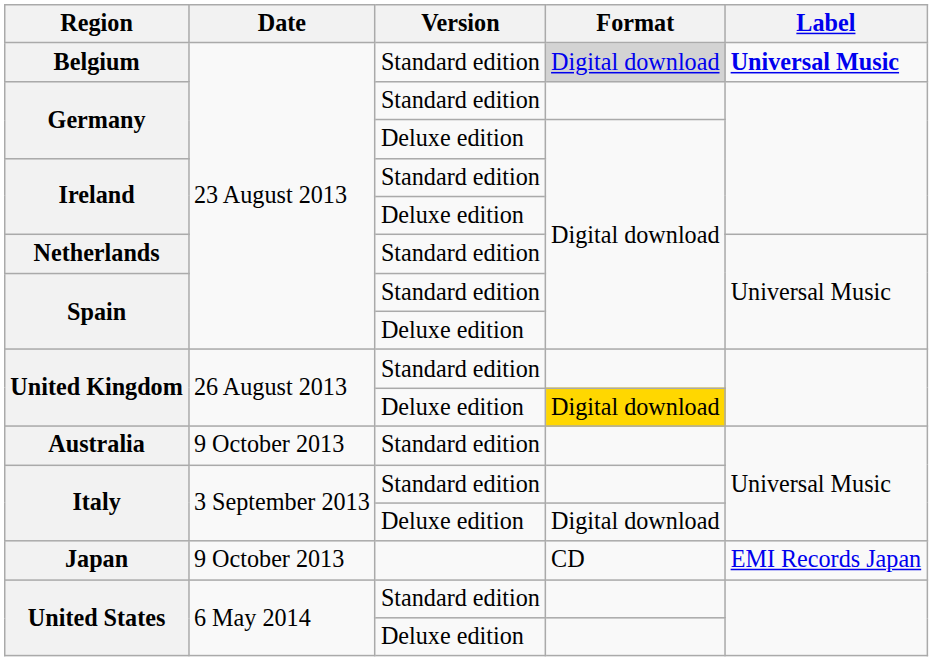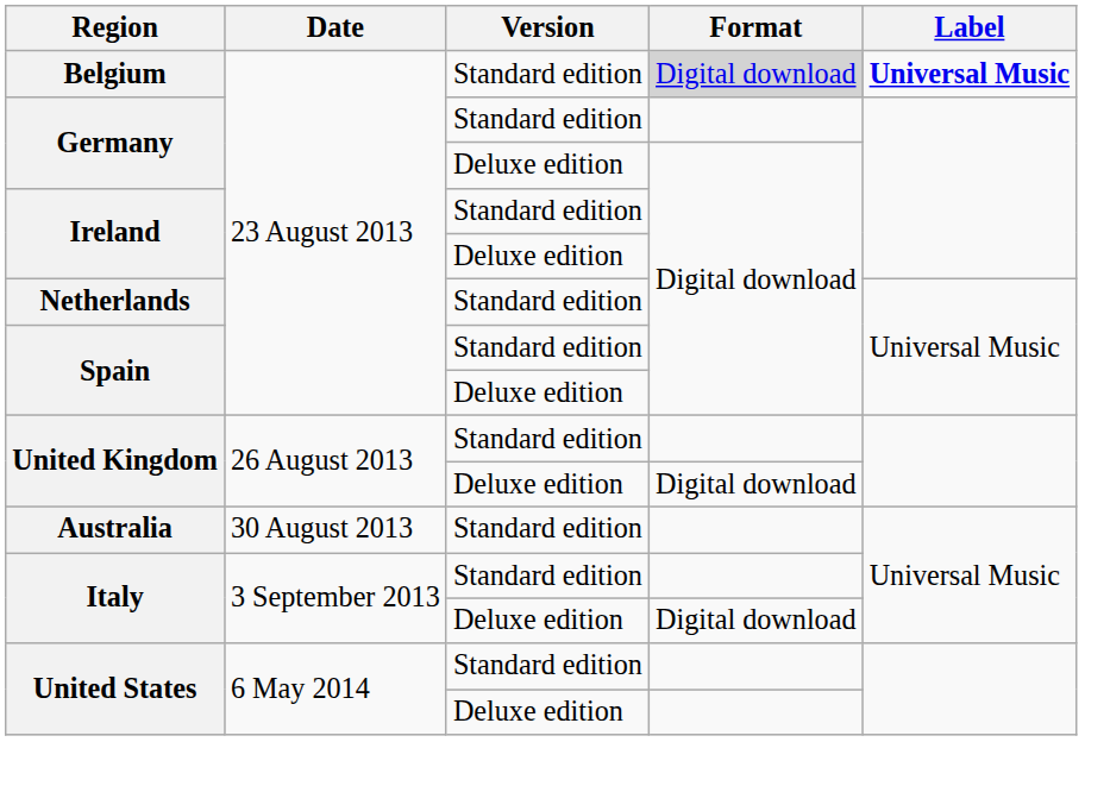 <table class="wikitable plainrowheaders sortable">
 <tr>
 <th scope="col">Region</th>
 <th>Date</th>
 <th>Version</th>
 <th>Format</th>
 <th><a href='#'>Label</a></th>
 </tr>
 <tr>
 <th scope="row">Belgium</th>
 <td rowspan="8">23 August 2013</td>
 <td>Standard edition</td>
 <td style="background: lightgrey;"><a href='#'>Digital download</a></td>
 <td><strong><a href='#'>Universal Music</a></strong></td>
 </tr>
 <tr>
 <th scope="row" rowspan="2">Germany</th>
 <td>Standard edition</td>
 <td></td>
 <td rowspan="4"></td>
 </tr>
 <tr>
 <td>Deluxe edition</td>
 <td rowspan="6">Digital download</td>
 </tr>
 <tr>
 <th scope="row" rowspan="2">Ireland</th>
 <td>Standard edition</td>
 </tr>
 <tr>
 <td>Deluxe edition</td>
 </tr>
 <tr>
 <th scope="row">Netherlands</th>
 <td>Standard edition</td>
 <td rowspan="3">Universal Music</td>
 </tr>
 <tr>
 <th scope="row" rowspan="2">Spain</th>
 <td>Standard edition</td>
 </tr>
 <tr>
 <td>Deluxe edition</td>
 </tr>
 <tr>
 <th scope="row" rowspan="2">United Kingdom</th>
 <td rowspan="2">26 August 2013</td>
 <td>Standard edition</td>
 <td></td>
 <td rowspan="2"></td>
 </tr>
 <tr>
 <td>Deluxe edition</td>
-<td style="background: gold;">Digital download</td>
+<td>Digital download</td>
 </tr>
 <tr>
 <th scope="row">Australia</th>
-<td>9 October 2013</td>
+<td>30 August 2013</td>
 <td>Standard edition</td>
 <td></td>
 <td rowspan="3">Universal Music</td>
 </tr>
 <tr>
 <th scope="row" rowspan="2">Italy</th>
 <td rowspan="2">3 September 2013</td>
 <td>Standard edition</td>
 <td></td>
 </tr>
 <tr>
 <td>Deluxe edition</td>
 <td>Digital download</td>
 </tr>
 <tr>
-<th scope="row">Japan</th>
-<td>9 October 2013</td>
-<td></td>
-<td>CD</td>
-<td><a href='#'>EMI Records Japan</a></td>
-</tr>
-<tr>
 <th scope="row" rowspan="2">United States</th>
 <td rowspan="2">6 May 2014</td>
 <td>Standard edition</td>
 <td></td>
 <td rowspan="2"></td>
 </tr>
 <tr>
 <td>Deluxe edition</td>
 <td></td>
 </tr>
 </table>
